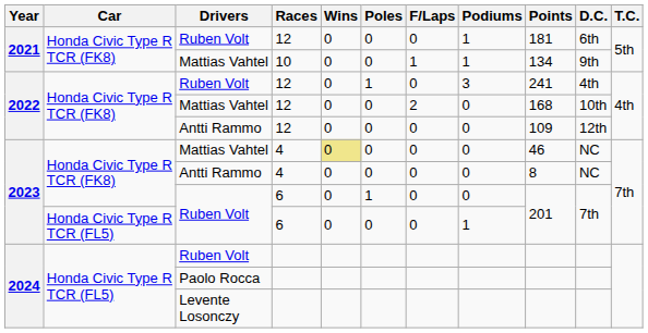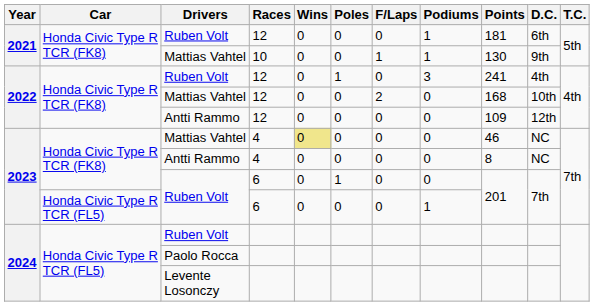 <table class="wikitable" style="font-size:85%">
 <tr>
 <th>Year</th>
 <th>Car</th>
 <th>Drivers</th>
 <th>Races</th>
 <th>Wins</th>
 <th>Poles</th>
 <th>F/Laps</th>
 <th>Podiums</th>
 <th>Points</th>
 <th>D.C.</th>
 <th>T.C.</th>
 </tr>
 <tr>
 <th rowspan="2"><a href='#'>2021</a></th>
 <td rowspan="2"><a href='#'>Honda Civic Type R TCR (FK8)</a></td>
 <td> <a href='#'>Ruben Volt</a></td>
 <td>12</td>
 <td>0</td>
 <td>0</td>
 <td>0</td>
 <td>1</td>
 <td>181</td>
 <td>6th</td>
 <td rowspan="2">5th</td>
 </tr>
 <tr>
 <td> Mattias Vahtel</td>
 <td>10</td>
 <td>0</td>
 <td>0</td>
 <td>1</td>
 <td>1</td>
-<td>134</td>
+<td>130</td>
 <td>9th</td>
 </tr>
 <tr>
 <th rowspan="3"><a href='#'>2022</a></th>
 <td rowspan="3"><a href='#'>Honda Civic Type R TCR (FK8)</a></td>
 <td> <a href='#'>Ruben Volt</a></td>
 <td>12</td>
 <td>0</td>
 <td>1</td>
 <td>0</td>
 <td>3</td>
 <td>241</td>
 <td>4th</td>
 <td rowspan="3">4th</td>
 </tr>
 <tr>
 <td> Mattias Vahtel</td>
 <td>12</td>
 <td>0</td>
 <td>0</td>
 <td>2</td>
 <td>0</td>
 <td>168</td>
 <td>10th</td>
 </tr>
 <tr>
 <td> Antti Rammo</td>
 <td>12</td>
 <td>0</td>
 <td>0</td>
 <td>0</td>
 <td>0</td>
 <td>109</td>
 <td>12th</td>
 </tr>
 <tr>
 <th rowspan="4"><a href='#'>2023</a></th>
 <td rowspan="3"><a href='#'>Honda Civic Type R TCR (FK8)</a></td>
 <td> Mattias Vahtel</td>
 <td>4</td>
 <td style="background: khaki;">0</td>
 <td>0</td>
 <td>0</td>
 <td>0</td>
 <td>46</td>
 <td>NC</td>
 <td rowspan="4">7th</td>
 </tr>
 <tr>
 <td> Antti Rammo</td>
 <td>4</td>
 <td>0</td>
 <td>0</td>
 <td>0</td>
 <td>0</td>
 <td>8</td>
 <td>NC</td>
 </tr>
 <tr>
 <td rowspan="2"> <a href='#'>Ruben Volt</a></td>
 <td>6</td>
 <td>0</td>
 <td>1</td>
 <td>0</td>
 <td>0</td>
 <td rowspan="2">201</td>
 <td rowspan="2">7th</td>
 </tr>
 <tr>
 <td><a href='#'>Honda Civic Type R TCR (FL5)</a></td>
 <td>6</td>
 <td>0</td>
 <td>0</td>
 <td>0</td>
 <td>1</td>
 </tr>
 <tr>
 <th rowspan="3"><a href='#'>2024</a></th>
 <td rowspan="3"><a href='#'>Honda Civic Type R TCR (FL5)</a></td>
 <td> <a href='#'>Ruben Volt</a></td>
 <td></td>
 <td></td>
 <td></td>
 <td></td>
 <td></td>
 <td></td>
 <td></td>
 <td rowspan="3"></td>
 </tr>
 <tr>
 <td> Paolo Rocca</td>
 <td></td>
 <td></td>
 <td></td>
 <td></td>
 <td></td>
 <td></td>
 <td></td>
 </tr>
 <tr>
 <td> Levente Losonczy</td>
 <td></td>
 <td></td>
 <td></td>
 <td></td>
 <td></td>
 <td></td>
 <td></td>
 </tr>
 </table>
